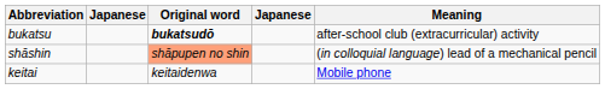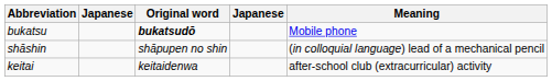 <table class="wikitable" |>
 <tr>
 <th>Abbreviation</th>
 <th>Japanese</th>
 <th>Original word</th>
 <th>Japanese</th>
 <th>Meaning</th>
 </tr>
 <tr>
 <td><em>bukatsu</em></td>
 <td></td>
 <td><strong><em>bukatsudō</em></strong></td>
 <td></td>
-<td>after-school club (extracurricular) activity</td>
+<td><a href='#'>Mobile phone</a></td>
 </tr>
 <tr>
 <td><em>shāshin</em></td>
 <td></td>
-<td style="background: lightsalmon;"><em>shāpupen no shin</em></td>
+<td><em>shāpupen no shin</em></td>
 <td></td>
 <td>(<em>in colloquial language</em>) lead of a mechanical pencil</td>
 </tr>
 <tr>
 <td><em>keitai</em></td>
 <td></td>
 <td><em>keitaidenwa</em></td>
 <td></td>
-<td><a href='#'>Mobile phone</a></td>
+<td>after-school club (extracurricular) activity</td>
 </tr>
 </table>
